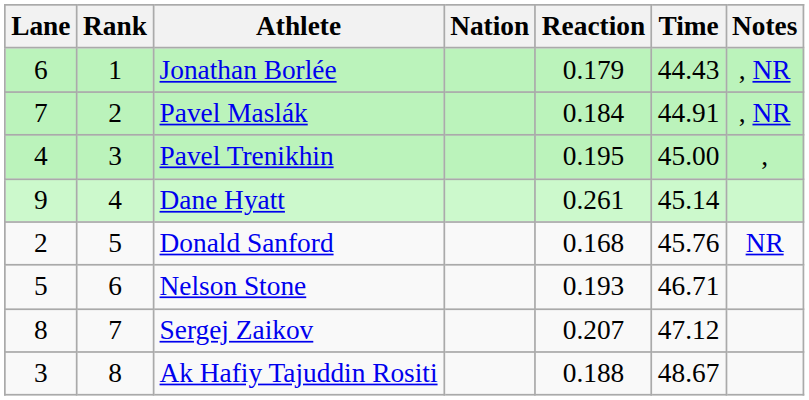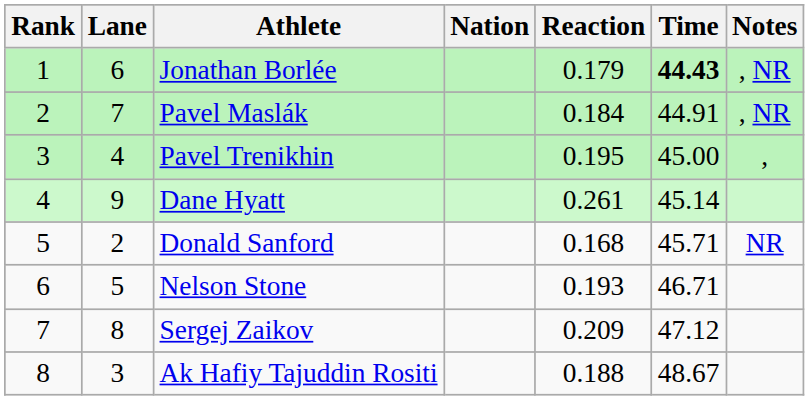 <table class="wikitable sortable" style="text-align:center">
 <tr>
+<th>Rank</th>
 <th>Lane</th>
-<th>Rank</th>
 <th>Athlete</th>
 <th>Nation</th>
 <th>Reaction</th>
 <th>Time</th>
 <th>Notes</th>
 </tr>
 <tr style="background:#bbf3bb;">
+<td>1</td>
 <td>6</td>
-<td>1</td>
 <td align=left><a href='#'>Jonathan Borlée</a></td>
 <td align=left></td>
 <td>0.179</td>
-<td>44.43</td>
+<td><strong>44.43</strong></td>
 <td>, <a href='#'>NR</a></td>
 </tr>
 <tr style="background:#bbf3bb;">
+<td>2</td>
 <td>7</td>
-<td>2</td>
 <td align=left><a href='#'>Pavel Maslák</a></td>
 <td align=left></td>
 <td>0.184</td>
 <td>44.91</td>
 <td>, <a href='#'>NR</a></td>
 </tr>
 <tr style="background:#bbf3bb;">
+<td>3</td>
 <td>4</td>
-<td>3</td>
 <td align=left><a href='#'>Pavel Trenikhin</a></td>
 <td align=left></td>
 <td>0.195</td>
 <td>45.00</td>
 <td>, </td>
 </tr>
 <tr style="background:#ccf9cc;">
+<td>4</td>
 <td>9</td>
-<td>4</td>
 <td align=left><a href='#'>Dane Hyatt</a></td>
 <td align=left></td>
 <td>0.261</td>
 <td>45.14</td>
 <td></td>
 </tr>
 <tr>
+<td>5</td>
 <td>2</td>
-<td>5</td>
 <td align=left><a href='#'>Donald Sanford</a></td>
 <td align=left></td>
 <td>0.168</td>
-<td>45.76</td>
+<td>45.71</td>
 <td><a href='#'>NR</a></td>
 </tr>
 <tr>
+<td>6</td>
 <td>5</td>
-<td>6</td>
 <td align=left><a href='#'>Nelson Stone</a></td>
 <td align=left></td>
 <td>0.193</td>
 <td>46.71</td>
 <td></td>
 </tr>
 <tr>
+<td>7</td>
 <td>8</td>
-<td>7</td>
 <td align=left><a href='#'>Sergej Zaikov</a></td>
 <td align=left></td>
-<td>0.207</td>
+<td>0.209</td>
 <td>47.12</td>
 <td></td>
 </tr>
 <tr>
+<td>8</td>
 <td>3</td>
-<td>8</td>
 <td align=left><a href='#'>Ak Hafiy Tajuddin Rositi</a></td>
 <td align=left></td>
 <td>0.188</td>
 <td>48.67</td>
 <td></td>
 </tr>
 </table>
